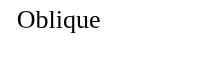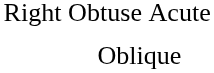 <table style="margin:1em 1.6em; text-align: center">
 <tr>
 <td></td>
 <td></td>
 <td></td>
+</tr>
+<tr>
+<td>Right</td>
+<td>Obtuse</td>
+<td>Acute</td>
 </tr>
 <tr>
 <td rowspan="2"> </td>
 <td colspan="2"></td>
 </tr>
 <tr>
 <td colspan="2">Oblique</td>
 </tr>
 </table>
